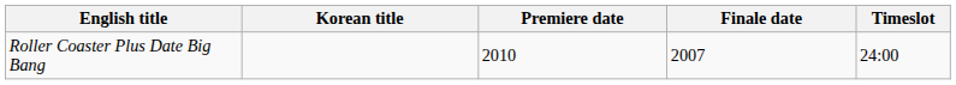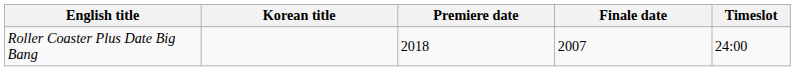 <table class="wikitable sortable" width="100%">
 <tr>
 <th style="width:25%">English title</th>
 <th style="width:25%">Korean title</th>
 <th style="width:20%">Premiere date</th>
 <th style="width:20%">Finale date</th>
 <th style="width:10%">Timeslot</th>
 </tr>
 <tr>
 <td><em>Roller Coaster Plus Date Big Bang</em></td>
 <td></td>
-<td>2010</td>
+<td>2018</td>
 <td>2007</td>
 <td>24:00</td>
 </tr>
 </table>
